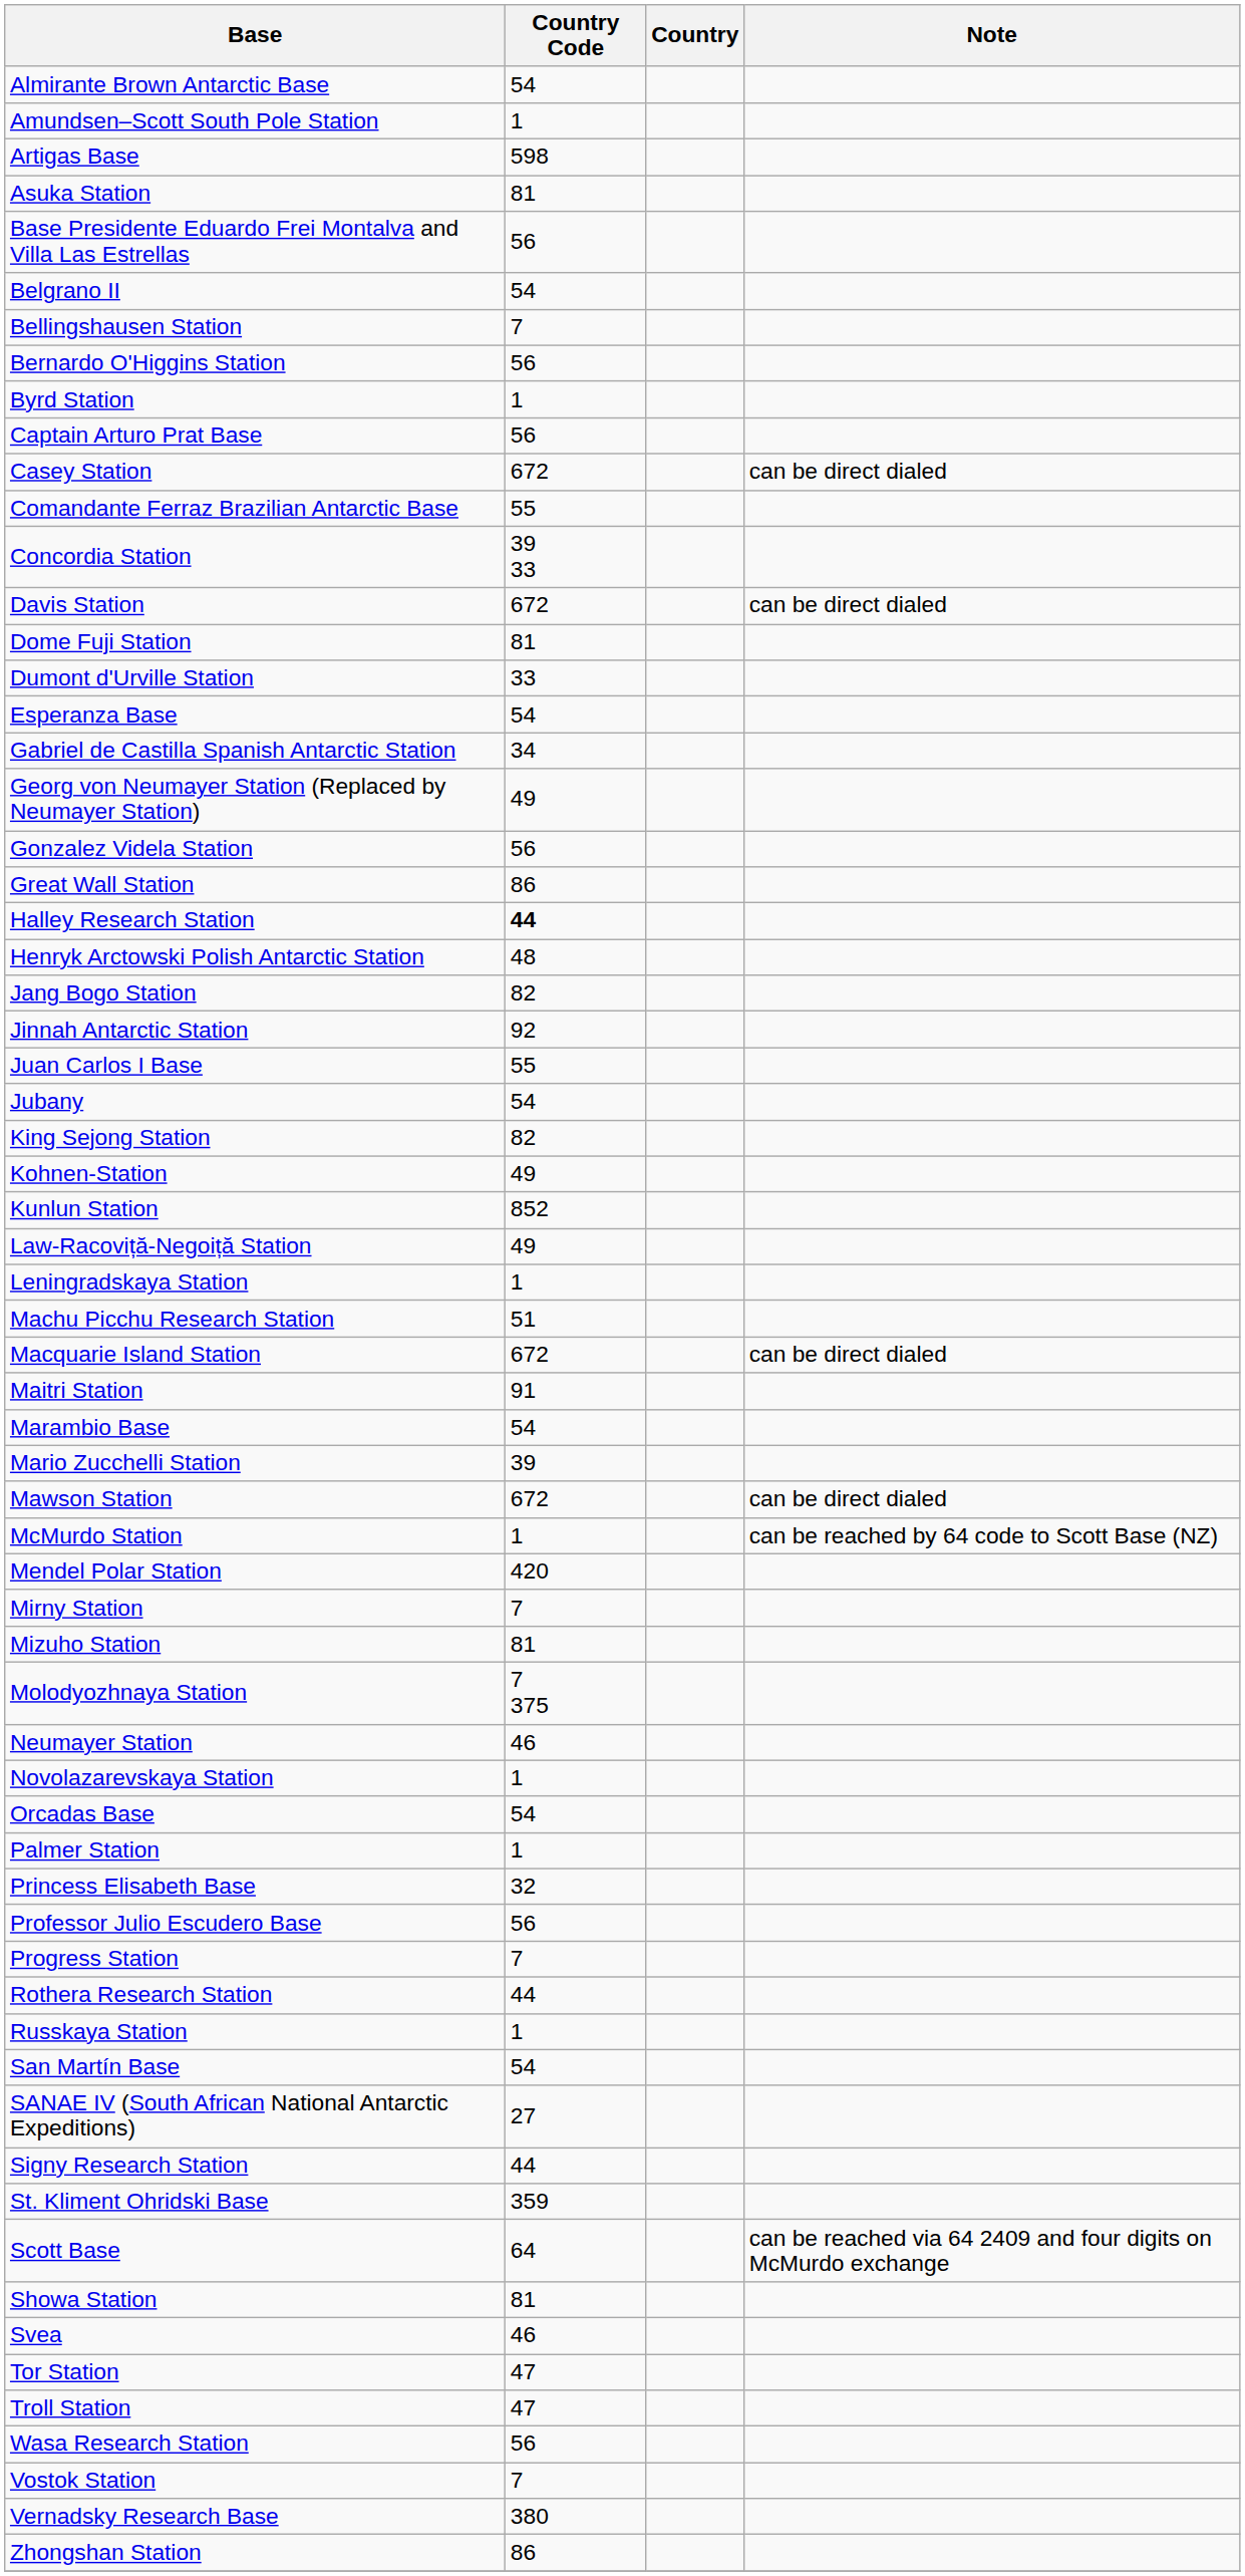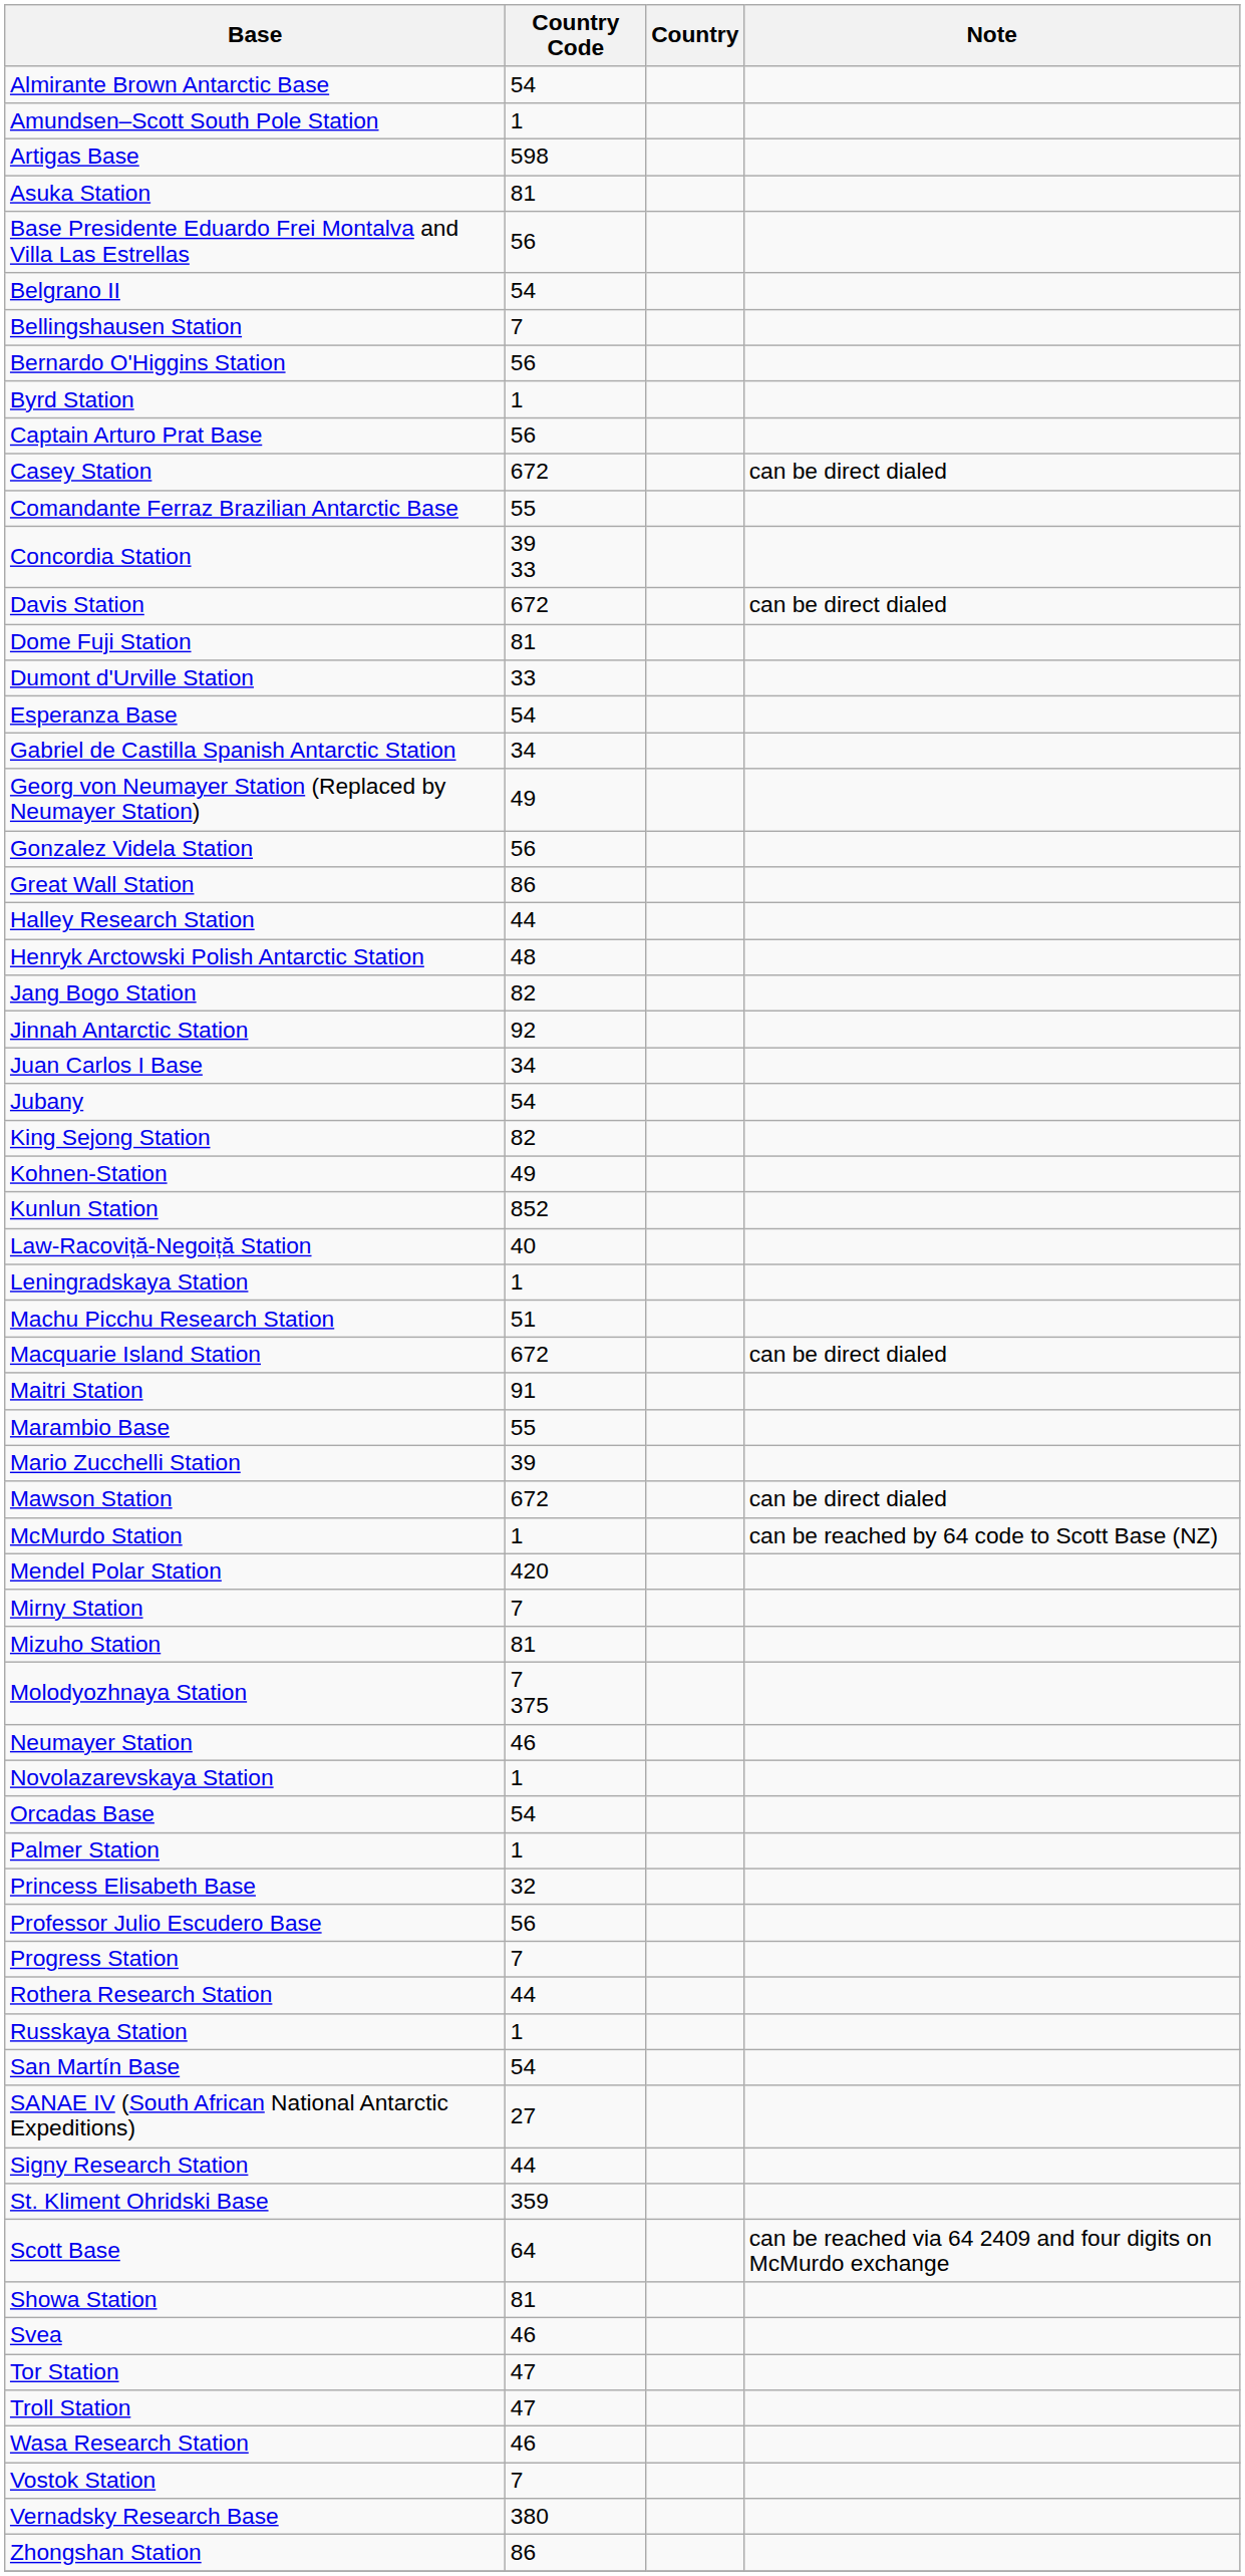 <table class="wikitable sortable">
 <tr>
 <th>Base</th>
 <th>Country Code</th>
 <th>Country</th>
 <th>Note</th>
 </tr>
 <tr>
 <td><a href='#'>Almirante Brown Antarctic Base</a></td>
 <td>54</td>
 <td></td>
 <td></td>
 </tr>
 <tr>
 <td><a href='#'>Amundsen–Scott South Pole Station</a></td>
 <td>1</td>
 <td></td>
 <td></td>
 </tr>
 <tr>
 <td><a href='#'>Artigas Base</a></td>
 <td>598</td>
 <td></td>
 <td></td>
 </tr>
 <tr>
 <td><a href='#'>Asuka Station</a></td>
 <td>81</td>
 <td></td>
 <td></td>
 </tr>
 <tr>
 <td><a href='#'>Base Presidente Eduardo Frei Montalva</a> and <a href='#'>Villa Las Estrellas</a></td>
 <td>56</td>
 <td></td>
 <td></td>
 </tr>
 <tr>
 <td><a href='#'>Belgrano II</a></td>
 <td>54</td>
 <td></td>
 <td></td>
 </tr>
 <tr>
 <td><a href='#'>Bellingshausen Station</a></td>
 <td>7</td>
 <td></td>
 <td></td>
 </tr>
 <tr>
 <td><a href='#'>Bernardo O'Higgins Station</a></td>
 <td>56</td>
 <td></td>
 <td></td>
 </tr>
 <tr>
 <td><a href='#'>Byrd Station</a></td>
 <td>1</td>
 <td></td>
 <td></td>
 </tr>
 <tr>
 <td><a href='#'>Captain Arturo Prat Base</a></td>
 <td>56</td>
 <td></td>
 <td></td>
 </tr>
 <tr>
 <td><a href='#'>Casey Station</a></td>
 <td>672</td>
 <td></td>
 <td>can be direct dialed</td>
 </tr>
 <tr>
 <td><a href='#'>Comandante Ferraz Brazilian Antarctic Base</a></td>
 <td>55</td>
 <td></td>
 <td></td>
 </tr>
 <tr>
 <td><a href='#'>Concordia Station</a></td>
 <td>39 <br> 33</td>
 <td><br></td>
 <td></td>
 </tr>
 <tr>
 <td><a href='#'>Davis Station</a></td>
 <td>672</td>
 <td></td>
 <td>can be direct dialed</td>
 </tr>
 <tr>
 <td><a href='#'>Dome Fuji Station</a></td>
 <td>81</td>
 <td></td>
 <td></td>
 </tr>
 <tr>
 <td><a href='#'>Dumont d'Urville Station</a></td>
 <td>33</td>
 <td></td>
 <td></td>
 </tr>
 <tr>
 <td><a href='#'>Esperanza Base</a></td>
 <td>54</td>
 <td></td>
 <td></td>
 </tr>
 <tr>
 <td><a href='#'>Gabriel de Castilla Spanish Antarctic Station</a></td>
 <td>34</td>
 <td></td>
 <td></td>
 </tr>
 <tr>
 <td><a href='#'>Georg von Neumayer Station</a> (Replaced by <a href='#'>Neumayer Station</a>)</td>
 <td>49</td>
 <td></td>
 <td></td>
 </tr>
 <tr>
 <td><a href='#'>Gonzalez Videla Station</a></td>
 <td>56</td>
 <td></td>
 <td></td>
 </tr>
 <tr>
 <td><a href='#'>Great Wall Station</a></td>
 <td>86</td>
 <td></td>
 <td></td>
 </tr>
 <tr>
 <td><a href='#'>Halley Research Station</a></td>
-<td><strong>44</strong></td>
+<td>44</td>
 <td></td>
 <td></td>
 </tr>
 <tr>
 <td><a href='#'>Henryk Arctowski Polish Antarctic Station</a></td>
 <td>48</td>
 <td></td>
 <td></td>
 </tr>
 <tr>
 <td><a href='#'>Jang Bogo Station</a></td>
 <td>82</td>
 <td></td>
 <td></td>
 </tr>
 <tr>
 <td><a href='#'>Jinnah Antarctic Station</a></td>
 <td>92</td>
 <td></td>
 <td></td>
 </tr>
 <tr>
 <td><a href='#'>Juan Carlos I Base</a></td>
-<td>55</td>
+<td>34</td>
 <td></td>
 <td></td>
 </tr>
 <tr>
 <td><a href='#'>Jubany</a></td>
 <td>54</td>
 <td></td>
 <td></td>
 </tr>
 <tr>
 <td><a href='#'>King Sejong Station</a></td>
 <td>82</td>
 <td></td>
 <td></td>
 </tr>
 <tr>
 <td><a href='#'>Kohnen-Station</a></td>
 <td>49</td>
 <td></td>
 <td></td>
 </tr>
 <tr>
 <td><a href='#'>Kunlun Station</a></td>
 <td>852</td>
 <td></td>
 <td></td>
 </tr>
 <tr>
 <td><a href='#'>Law-Racoviță-Negoiță Station</a></td>
-<td>49</td>
+<td>40</td>
 <td></td>
 <td></td>
 </tr>
 <tr>
 <td><a href='#'>Leningradskaya Station</a></td>
 <td>1</td>
 <td></td>
 <td></td>
 </tr>
 <tr>
 <td><a href='#'>Machu Picchu Research Station</a></td>
 <td>51</td>
 <td></td>
 <td></td>
 </tr>
 <tr>
 <td><a href='#'>Macquarie Island Station</a></td>
 <td>672</td>
 <td></td>
 <td>can be direct dialed</td>
 </tr>
 <tr>
 <td><a href='#'>Maitri Station</a></td>
 <td>91</td>
 <td></td>
 <td></td>
 </tr>
 <tr>
 <td><a href='#'>Marambio Base</a></td>
-<td>54</td>
+<td>55</td>
 <td></td>
 <td></td>
 </tr>
 <tr>
 <td><a href='#'>Mario Zucchelli Station</a></td>
 <td>39</td>
 <td></td>
 <td></td>
 </tr>
 <tr>
 <td><a href='#'>Mawson Station</a></td>
 <td>672</td>
 <td></td>
 <td>can be direct dialed</td>
 </tr>
 <tr>
 <td><a href='#'>McMurdo Station</a></td>
 <td>1</td>
 <td></td>
 <td>can be reached by 64 code to Scott Base (NZ)</td>
 </tr>
 <tr>
 <td><a href='#'>Mendel Polar Station</a></td>
 <td>420</td>
 <td></td>
 <td></td>
 </tr>
 <tr>
 <td><a href='#'>Mirny Station</a></td>
 <td>7</td>
 <td></td>
 <td></td>
 </tr>
 <tr>
 <td><a href='#'>Mizuho Station</a></td>
 <td>81</td>
 <td></td>
 <td></td>
 </tr>
 <tr>
 <td><a href='#'>Molodyozhnaya Station</a></td>
 <td>7 <br> 375</td>
 <td><br></td>
 <td></td>
 </tr>
 <tr>
 <td><a href='#'>Neumayer Station</a></td>
 <td>46</td>
 <td></td>
 <td></td>
 </tr>
 <tr>
 <td><a href='#'>Novolazarevskaya Station</a></td>
 <td>1</td>
 <td></td>
 <td></td>
 </tr>
 <tr>
 <td><a href='#'>Orcadas Base</a></td>
 <td>54</td>
 <td></td>
 <td></td>
 </tr>
 <tr>
 <td><a href='#'>Palmer Station</a></td>
 <td>1</td>
 <td></td>
 <td></td>
 </tr>
 <tr>
 <td><a href='#'>Princess Elisabeth Base</a></td>
 <td>32</td>
 <td></td>
 <td></td>
 </tr>
 <tr>
 <td><a href='#'>Professor Julio Escudero Base</a></td>
 <td>56</td>
 <td></td>
 <td></td>
 </tr>
 <tr>
 <td><a href='#'>Progress Station</a></td>
 <td>7</td>
 <td></td>
 <td></td>
 </tr>
 <tr>
 <td><a href='#'>Rothera Research Station</a></td>
 <td>44</td>
 <td></td>
 <td></td>
 </tr>
 <tr>
 <td><a href='#'>Russkaya Station</a></td>
 <td>1</td>
 <td></td>
 <td></td>
 </tr>
 <tr>
 <td><a href='#'>San Martín Base</a></td>
 <td>54</td>
 <td></td>
 <td></td>
 </tr>
 <tr>
 <td><a href='#'>SANAE IV</a> (<a href='#'>South African</a> National Antarctic Expeditions)</td>
 <td>27</td>
 <td></td>
 <td></td>
 </tr>
 <tr>
 <td><a href='#'>Signy Research Station</a></td>
 <td>44</td>
 <td></td>
 <td></td>
 </tr>
 <tr>
 <td><a href='#'>St. Kliment Ohridski Base</a></td>
 <td>359</td>
 <td></td>
 <td></td>
 </tr>
 <tr>
 <td><a href='#'>Scott Base</a></td>
 <td>64</td>
 <td></td>
 <td>can be reached via 64 2409 and four digits on McMurdo exchange</td>
 </tr>
 <tr>
 <td><a href='#'>Showa Station</a></td>
 <td>81</td>
 <td></td>
 <td></td>
 </tr>
 <tr>
 <td><a href='#'>Svea</a></td>
 <td>46</td>
 <td></td>
 <td></td>
 </tr>
 <tr>
 <td><a href='#'>Tor Station</a></td>
 <td>47</td>
 <td></td>
 <td></td>
 </tr>
 <tr>
 <td><a href='#'>Troll Station</a></td>
 <td>47</td>
 <td></td>
 <td></td>
 </tr>
 <tr>
 <td><a href='#'>Wasa Research Station</a></td>
-<td>56</td>
+<td>46</td>
 <td></td>
 <td></td>
 </tr>
 <tr>
 <td><a href='#'>Vostok Station</a></td>
 <td>7</td>
 <td></td>
 <td></td>
 </tr>
 <tr>
 <td><a href='#'>Vernadsky Research Base</a></td>
 <td>380</td>
 <td></td>
 <td></td>
 </tr>
 <tr>
 <td><a href='#'>Zhongshan Station</a></td>
 <td>86</td>
 <td></td>
 <td></td>
 </tr>
 <tr>
 </tr>
 </table>
